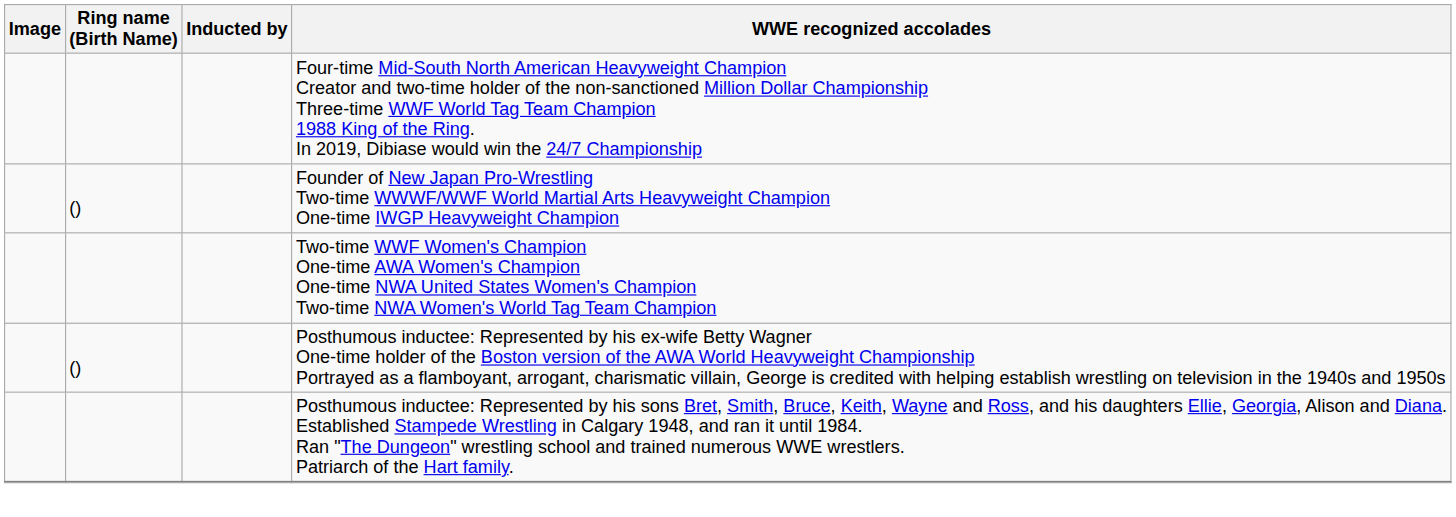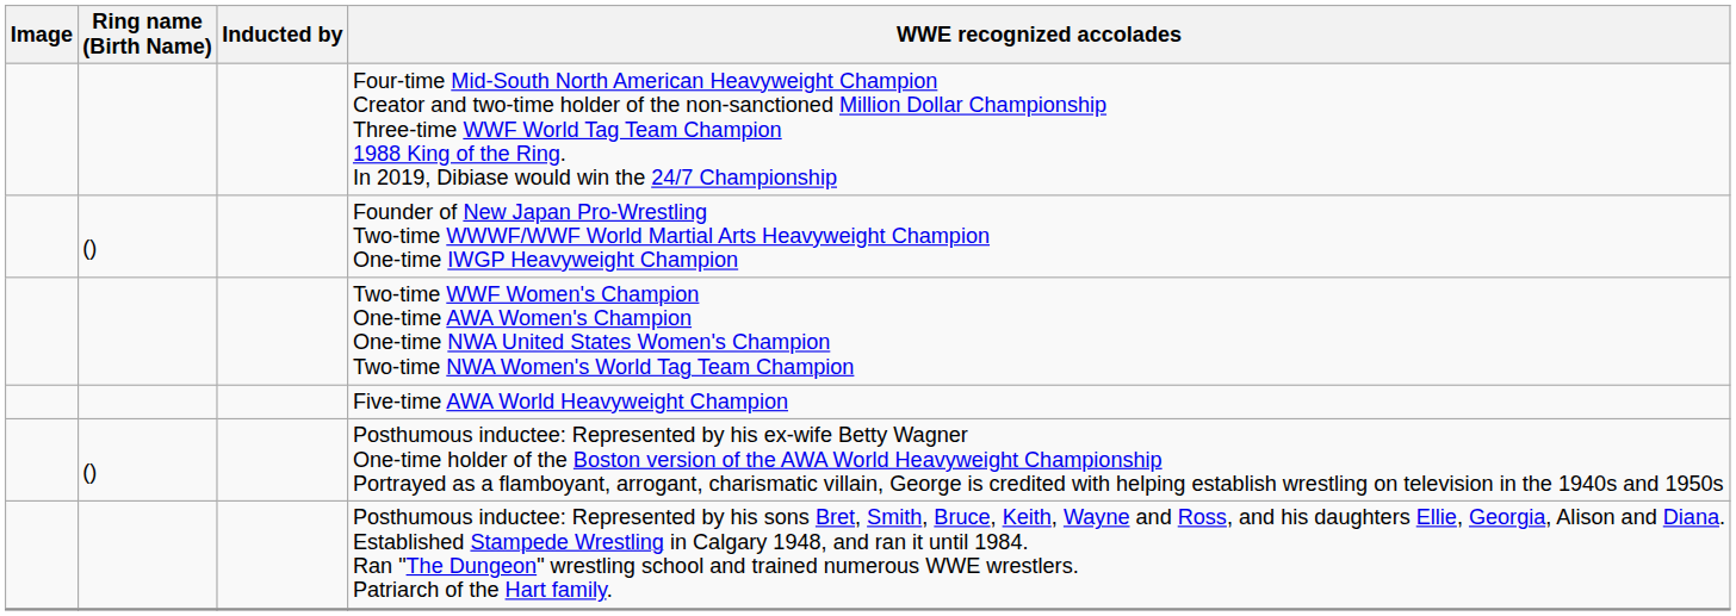 <table class="wikitable">
 <tr>
 <th class="unsortable">Image</th>
 <th>Ring name<br>(Birth Name)</th>
 <th>Inducted by</th>
 <th class="unsortable">WWE recognized accolades</th>
 </tr>
 <tr>
 <td></td>
 <td><strong></strong></td>
 <td><br></td>
 <td>Four-time <a href='#'>Mid-South North American Heavyweight Champion</a><br>Creator and two-time holder of the non-sanctioned <a href='#'>Million Dollar Championship</a><br>Three-time <a href='#'>WWF World Tag Team Champion</a><br><a href='#'>1988 King of the Ring</a>.<br>In 2019, Dibiase would win the <a href='#'>24/7 Championship</a></td>
 </tr>
 <tr>
 <td></td>
 <td><br>()</td>
 <td></td>
 <td>Founder of <a href='#'>New Japan Pro-Wrestling</a><br>Two-time <a href='#'>WWWF/WWF World Martial Arts Heavyweight Champion</a><br>One-time <a href='#'>IWGP Heavyweight Champion</a></td>
 </tr>
 <tr>
 <td></td>
 <td></td>
 <td></td>
 <td>Two-time <a href='#'>WWF Women's Champion</a><br>One-time <a href='#'>AWA Women's Champion</a><br>One-time <a href='#'>NWA United States Women's Champion</a><br>Two-time <a href='#'>NWA Women's World Tag Team Champion</a></td>
 </tr>
 <tr>
 <td></td>
+<td></td>
+<td></td>
+<td>Five-time <a href='#'>AWA World Heavyweight Champion</a></td>
+</tr>
+<tr>
+<td></td>
 <td><br>()</td>
 <td></td>
 <td>Posthumous inductee: Represented by his ex-wife Betty Wagner<br> One-time holder of the <a href='#'>Boston version of the AWA World Heavyweight Championship</a><br>Portrayed as a flamboyant, arrogant, charismatic villain, George is credited with helping establish wrestling on television in the 1940s and 1950s</td>
 </tr>
 <tr>
 <td></td>
 <td></td>
 <td></td>
 <td>Posthumous inductee: Represented by his sons <a href='#'>Bret</a>, <a href='#'>Smith</a>, <a href='#'>Bruce</a>, <a href='#'>Keith</a>, <a href='#'>Wayne</a> and <a href='#'>Ross</a>, and his daughters <a href='#'>Ellie</a>, <a href='#'>Georgia</a>, Alison and <a href='#'>Diana</a>.<br> Established <a href='#'>Stampede Wrestling</a> in Calgary 1948, and ran it until 1984.<br>Ran "<a href='#'>The Dungeon</a>" wrestling school and trained numerous WWE wrestlers.<br>Patriarch of the <a href='#'>Hart family</a>.</td>
 </tr>
 <tr style="border-top:2px solid gray;">
 </tr>
 </table>
